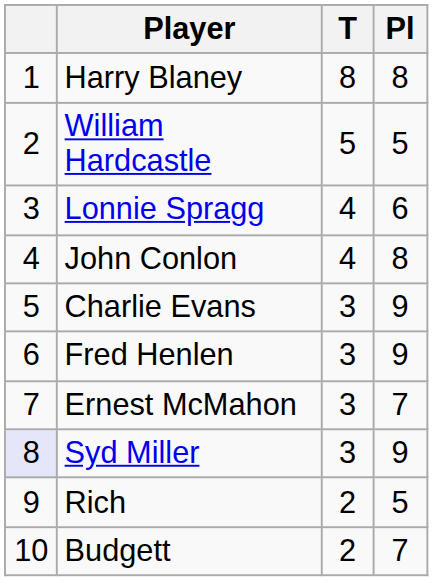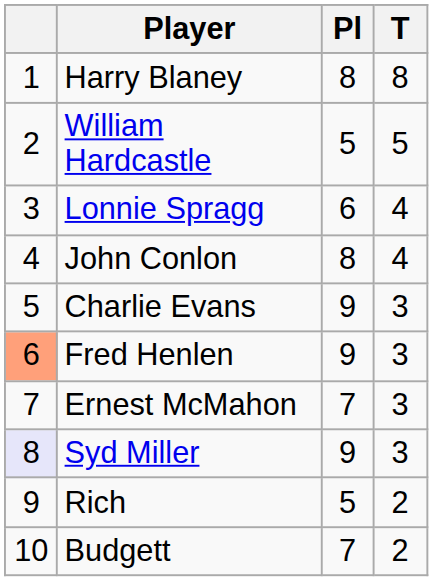 <table class="wikitable" style="text-align:center;">
 <tr>
 <th width="20" abbr="Position"></th>
 <th width="130">Player</th>
+<th width="20">Pl</th>
 <th width="20">T</th>
-<th width="20">Pl</th>
 </tr>
 <tr>
 <td>1</td>
 <td style="text-align:left;"> Harry Blaney</td>
 <td>8</td>
 <td>8</td>
 </tr>
 <tr>
 <td>2</td>
 <td style="text-align:left;"><a href='#'>William Hardcastle</a></td>
 <td>5</td>
 <td>5</td>
 </tr>
 <tr>
 <td>3</td>
 <td style="text-align:left;"> <a href='#'>Lonnie Spragg</a></td>
+<td>6</td>
 <td>4</td>
-<td>6</td>
 </tr>
 <tr>
 <td>4</td>
 <td style="text-align:left;"> John Conlon</td>
+<td>8</td>
 <td>4</td>
-<td>8</td>
 </tr>
 <tr>
 <td>5</td>
 <td style="text-align:left;"> Charlie Evans</td>
+<td>9</td>
 <td>3</td>
-<td>9</td>
 </tr>
 <tr>
-<td>6</td>
+<td style="background: lightsalmon;">6</td>
 <td style="text-align:left;"> Fred Henlen</td>
+<td>9</td>
 <td>3</td>
-<td>9</td>
 </tr>
 <tr>
 <td>7</td>
 <td style="text-align:left;"> Ernest McMahon</td>
+<td>7</td>
 <td>3</td>
-<td>7</td>
 </tr>
 <tr>
 <td style="background: lavender;">8</td>
 <td style="text-align:left;"> <a href='#'>Syd Miller</a></td>
+<td>9</td>
 <td>3</td>
-<td>9</td>
 </tr>
 <tr>
 <td>9</td>
 <td style="text-align:left;">Rich</td>
+<td>5</td>
 <td>2</td>
-<td>5</td>
 </tr>
 <tr>
 <td>10</td>
 <td style="text-align:left;">Budgett</td>
+<td>7</td>
 <td>2</td>
-<td>7</td>
 </tr>
 </table>
